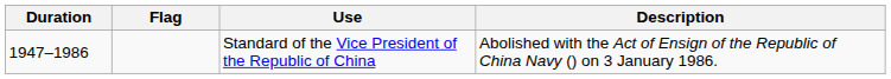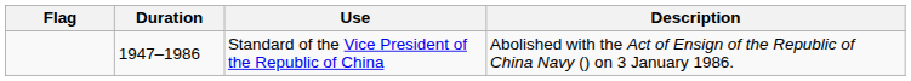 <table class="wikitable" width="100%">
 <tr>
+<th style="width:100px;">Flag</th>
 <th style="width:100px;">Duration</th>
-<th style="width:100px;">Flag</th>
 <th style="width:250px;">Use</th>
 <th style="min-width:250px">Description</th>
 </tr>
 <tr>
+<td></td>
 <td>1947–1986</td>
-<td></td>
 <td>Standard of the <a href='#'>Vice President of the Republic of China</a></td>
 <td>Abolished with the <em>Act of Ensign of the Republic of China Navy</em> () on 3 January 1986.</td>
 </tr>
 </table>
